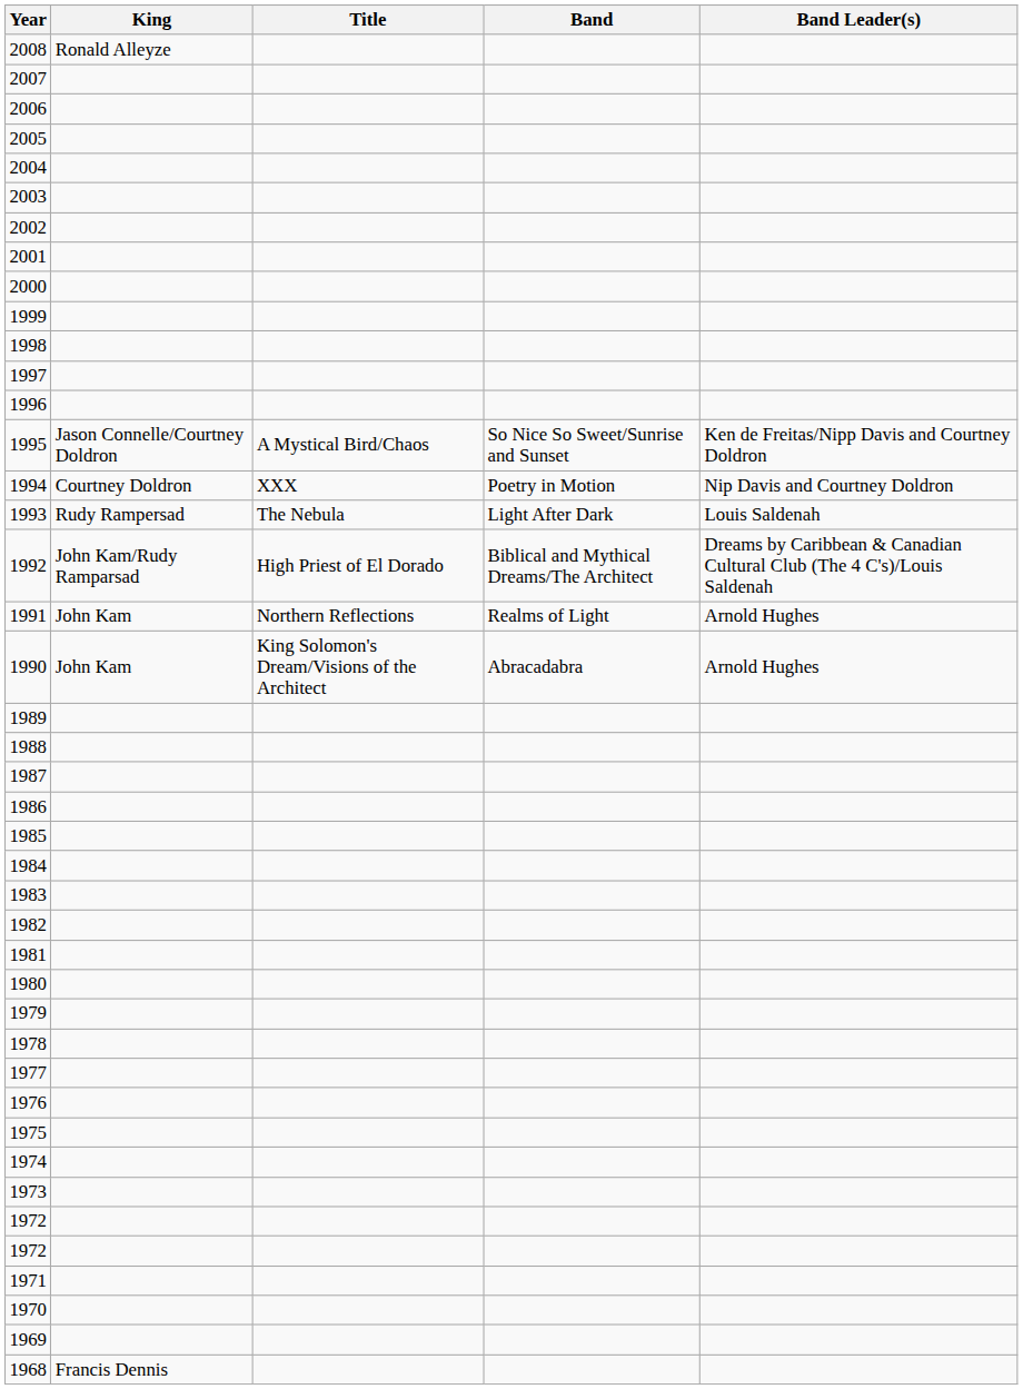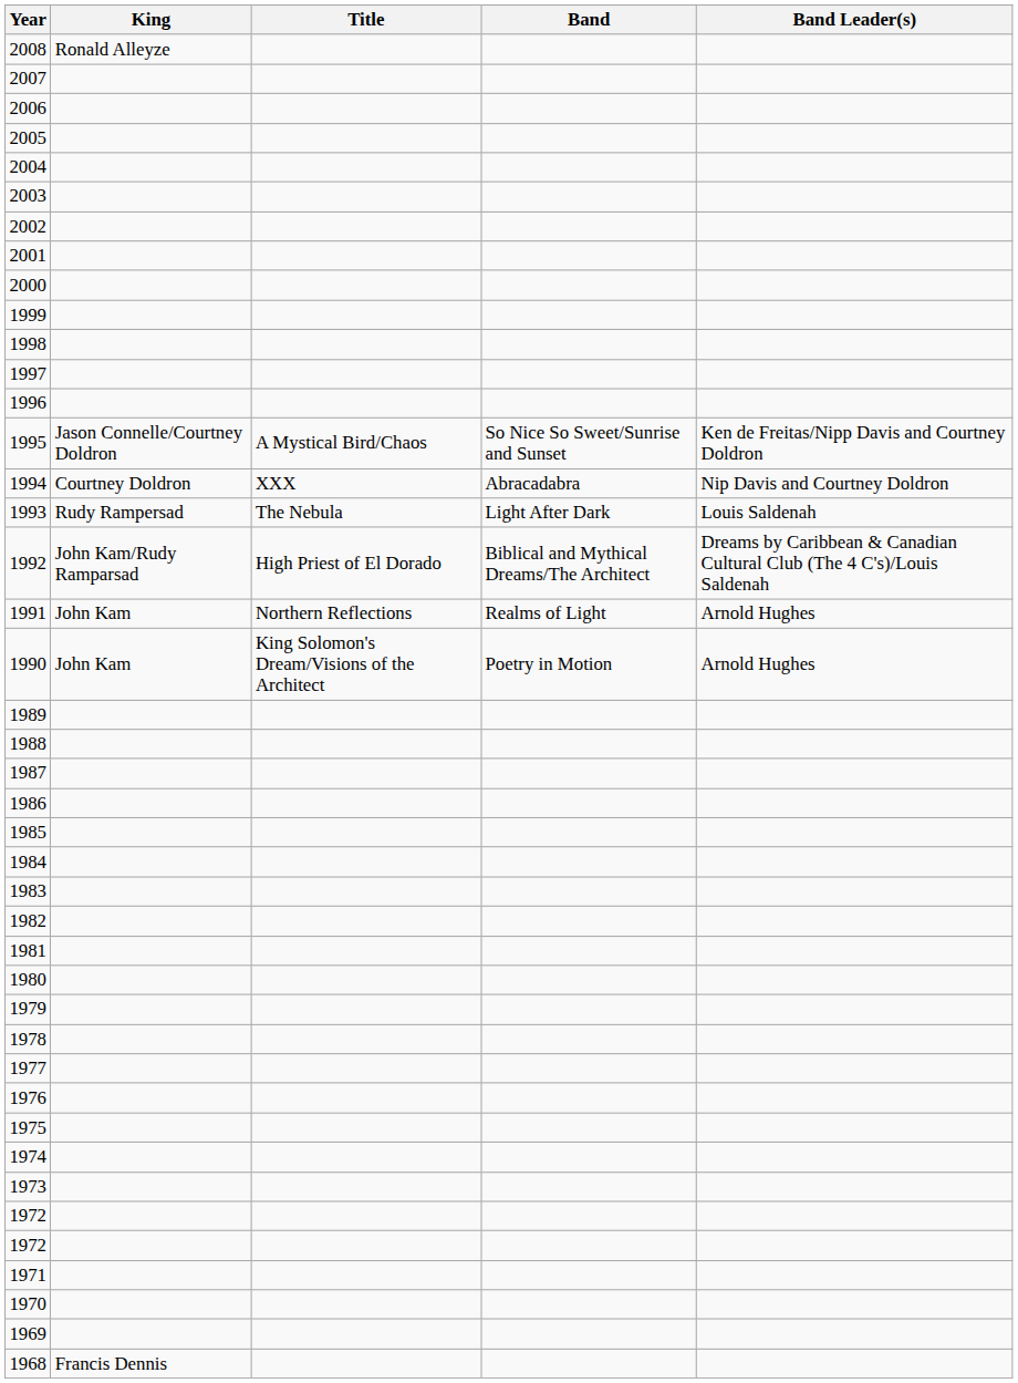 <table class="wikitable sortable mw-collapsible mw-collapsed">
 <tr>
 <th>Year</th>
 <th>King</th>
 <th>Title</th>
 <th>Band</th>
 <th>Band Leader(s)</th>
 </tr>
 <tr>
 <td>2008</td>
 <td>Ronald Alleyze</td>
 <td></td>
 <td></td>
 <td></td>
 </tr>
 <tr>
 <td>2007</td>
 <td></td>
 <td></td>
 <td></td>
 <td></td>
 </tr>
 <tr>
 <td>2006</td>
 <td></td>
 <td></td>
 <td></td>
 <td></td>
 </tr>
 <tr>
 <td>2005</td>
 <td></td>
 <td></td>
 <td></td>
 <td></td>
 </tr>
 <tr>
 <td>2004</td>
 <td></td>
 <td></td>
 <td></td>
 <td></td>
 </tr>
 <tr>
 <td>2003</td>
 <td></td>
 <td></td>
 <td></td>
 <td></td>
 </tr>
 <tr>
 <td>2002</td>
 <td></td>
 <td></td>
 <td></td>
 <td></td>
 </tr>
 <tr>
 <td>2001</td>
 <td></td>
 <td></td>
 <td></td>
 <td></td>
 </tr>
 <tr>
 <td>2000</td>
 <td></td>
 <td></td>
 <td></td>
 <td></td>
 </tr>
 <tr>
 <td>1999</td>
 <td></td>
 <td></td>
 <td></td>
 <td></td>
 </tr>
 <tr>
 <td>1998</td>
 <td></td>
 <td></td>
 <td></td>
 <td></td>
 </tr>
 <tr>
 <td>1997</td>
 <td></td>
 <td></td>
 <td></td>
 <td></td>
 </tr>
 <tr>
 <td>1996</td>
 <td></td>
 <td></td>
 <td></td>
 <td></td>
 </tr>
 <tr>
 <td>1995</td>
 <td>Jason Connelle/Courtney Doldron</td>
 <td>A Mystical Bird/Chaos</td>
 <td>So Nice So Sweet/Sunrise and Sunset</td>
 <td>Ken de Freitas/Nipp Davis and Courtney Doldron</td>
 </tr>
 <tr>
 <td>1994</td>
 <td>Courtney Doldron</td>
 <td>XXX</td>
-<td>Poetry in Motion</td>
+<td>Abracadabra</td>
 <td>Nip Davis and Courtney Doldron</td>
 </tr>
 <tr>
 <td>1993</td>
 <td>Rudy Rampersad</td>
 <td>The Nebula</td>
 <td>Light After Dark</td>
 <td>Louis Saldenah</td>
 </tr>
 <tr>
 <td>1992</td>
 <td>John Kam/Rudy Ramparsad</td>
 <td>High Priest of El Dorado</td>
 <td>Biblical and Mythical Dreams/The Architect</td>
 <td>Dreams by Caribbean & Canadian Cultural Club (The 4 C's)/Louis Saldenah</td>
 </tr>
 <tr>
 <td>1991</td>
 <td>John Kam</td>
 <td>Northern Reflections</td>
 <td>Realms of Light</td>
 <td>Arnold Hughes</td>
 </tr>
 <tr>
 <td>1990</td>
 <td>John Kam</td>
 <td>King Solomon's Dream/Visions of the Architect</td>
-<td>Abracadabra</td>
+<td>Poetry in Motion</td>
 <td>Arnold Hughes</td>
 </tr>
 <tr>
 <td>1989</td>
 <td></td>
 <td></td>
 <td></td>
 <td></td>
 </tr>
 <tr>
 <td>1988</td>
 <td></td>
 <td></td>
 <td></td>
 <td></td>
 </tr>
 <tr>
 <td>1987</td>
 <td></td>
 <td></td>
 <td></td>
 <td></td>
 </tr>
 <tr>
 <td>1986</td>
 <td></td>
 <td></td>
 <td></td>
 <td></td>
 </tr>
 <tr>
 <td>1985</td>
 <td></td>
 <td></td>
 <td></td>
 <td></td>
 </tr>
 <tr>
 <td>1984</td>
 <td></td>
 <td></td>
 <td></td>
 <td></td>
 </tr>
 <tr>
 <td>1983</td>
 <td></td>
 <td></td>
 <td></td>
 <td></td>
 </tr>
 <tr>
 <td>1982</td>
 <td></td>
 <td></td>
 <td></td>
 <td></td>
 </tr>
 <tr>
 <td>1981</td>
 <td></td>
 <td></td>
 <td></td>
 <td></td>
 </tr>
 <tr>
 <td>1980</td>
 <td></td>
 <td></td>
 <td></td>
 <td></td>
 </tr>
 <tr>
 <td>1979</td>
 <td></td>
 <td></td>
 <td></td>
 <td></td>
 </tr>
 <tr>
 <td>1978</td>
 <td></td>
 <td></td>
 <td></td>
 <td></td>
 </tr>
 <tr>
 <td>1977</td>
 <td></td>
 <td></td>
 <td></td>
 <td></td>
 </tr>
 <tr>
 <td>1976</td>
 <td></td>
 <td></td>
 <td></td>
 <td></td>
 </tr>
 <tr>
 <td>1975</td>
 <td></td>
 <td></td>
 <td></td>
 <td></td>
 </tr>
 <tr>
 <td>1974</td>
 <td></td>
 <td></td>
 <td></td>
 <td></td>
 </tr>
 <tr>
 <td>1973</td>
 <td></td>
 <td></td>
 <td></td>
 <td></td>
 </tr>
 <tr>
 <td>1972</td>
 <td></td>
 <td></td>
 <td></td>
 <td></td>
 </tr>
 <tr>
 <td>1972</td>
 <td></td>
 <td></td>
 <td></td>
 <td></td>
 </tr>
 <tr>
 <td>1971</td>
 <td></td>
 <td></td>
 <td></td>
 <td></td>
 </tr>
 <tr>
 <td>1970</td>
 <td></td>
 <td></td>
 <td></td>
 <td></td>
 </tr>
 <tr>
 <td>1969</td>
 <td></td>
 <td></td>
 <td></td>
 <td></td>
 </tr>
 <tr>
 <td>1968</td>
 <td>Francis Dennis</td>
 <td></td>
 <td></td>
 <td></td>
 </tr>
 </table>
